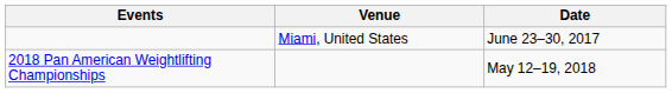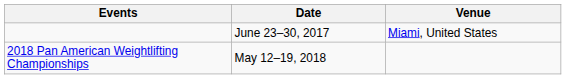 <table class="wikitable">
 <tr>
 <th width=300>Events</th>
+<th width=200>Date</th>
 <th width=230>Venue</th>
-<th width=200>Date</th>
 </tr>
 <tr>
 <td></td>
+<td>June 23–30, 2017</td>
 <td> <a href='#'>Miami</a>, United States</td>
-<td>June 23–30, 2017</td>
 </tr>
 <tr>
 <td><a href='#'>2018 Pan American Weightlifting Championships</a></td>
+<td>May 12–19, 2018</td>
 <td></td>
-<td>May 12–19, 2018</td>
 </tr>
 </table>
